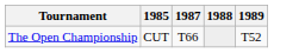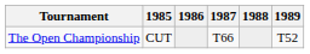 <table class="wikitable" style="font-size:95%;text-align:center;">
 <tr>
 <th>Tournament</th>
 <th>1985</th>
+<th>1986</th>
 <th>1987</th>
 <th>1988</th>
 <th>1989</th>
 </tr>
 <tr>
 <td align=left><a href='#'>The Open Championship</a></td>
 <td>CUT</td>
+<td style="background:#eeeeee;"></td>
 <td>T66</td>
 <td style="background:#eeeeee;"></td>
 <td>T52</td>
 </tr>
 </table>
